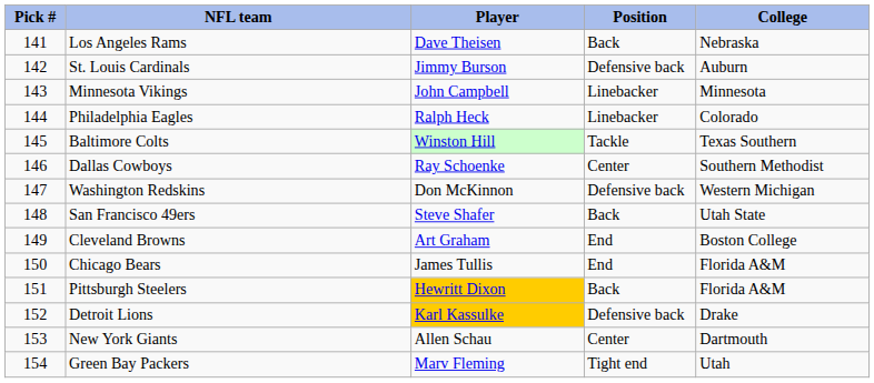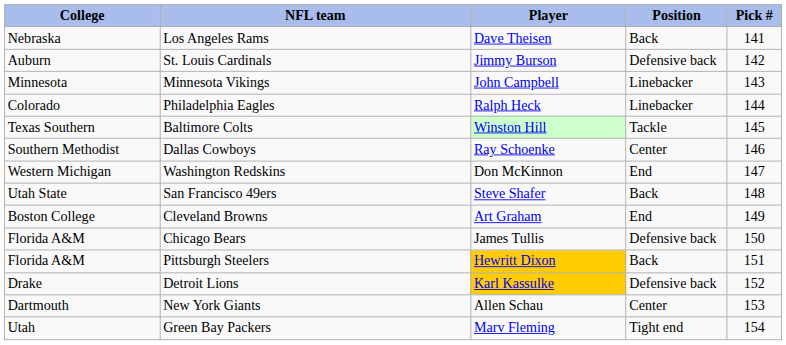 <table class="wikitable sortable sortable" style="width: 100%">
 <tr>
-<th style="background:#A8BDEC;" width=7%>Pick #</th>
+<th style="background:#A8BDEC;">College</th>
 <th width=40% style="background:#A8BDEC;">NFL team</th>
 <th width=20% style="background:#A8BDEC;">Player</th>
 <th width=13% style="background:#A8BDEC;">Position</th>
-<th style="background:#A8BDEC;">College</th>
+<th style="background:#A8BDEC;" width=7%>Pick #</th>
 </tr>
 <tr>
-<td align=center>141</td>
+<td>Nebraska</td>
 <td>Los Angeles Rams</td>
 <td><a href='#'>Dave Theisen</a></td>
 <td>Back</td>
-<td>Nebraska</td>
+<td align=center>141</td>
 </tr>
 <tr>
-<td align=center>142</td>
+<td>Auburn</td>
 <td>St. Louis Cardinals</td>
 <td><a href='#'>Jimmy Burson</a></td>
 <td>Defensive back</td>
-<td>Auburn</td>
+<td align=center>142</td>
 </tr>
 <tr>
-<td align=center>143</td>
+<td>Minnesota</td>
 <td>Minnesota Vikings</td>
 <td><a href='#'>John Campbell</a></td>
 <td>Linebacker</td>
-<td>Minnesota</td>
+<td align=center>143</td>
 </tr>
 <tr>
-<td align=center>144</td>
+<td>Colorado</td>
 <td>Philadelphia Eagles</td>
 <td><a href='#'>Ralph Heck</a></td>
 <td>Linebacker</td>
-<td>Colorado</td>
+<td align=center>144</td>
 </tr>
 <tr>
-<td align=center>145</td>
+<td>Texas Southern</td>
 <td>Baltimore Colts</td>
 <td bgcolor="#CCFFCC"><a href='#'>Winston Hill</a></td>
 <td>Tackle</td>
-<td>Texas Southern</td>
+<td align=center>145</td>
 </tr>
 <tr>
-<td align=center>146</td>
+<td>Southern Methodist</td>
 <td>Dallas Cowboys</td>
 <td><a href='#'>Ray Schoenke</a></td>
 <td>Center</td>
-<td>Southern Methodist</td>
+<td align=center>146</td>
 </tr>
 <tr>
-<td align=center>147</td>
+<td>Western Michigan</td>
 <td>Washington Redskins</td>
 <td>Don McKinnon</td>
-<td>Defensive back</td>
-<td>Western Michigan</td>
+<td>End</td>
+<td align=center>147</td>
 </tr>
 <tr>
-<td align=center>148</td>
+<td>Utah State</td>
 <td>San Francisco 49ers</td>
 <td><a href='#'>Steve Shafer</a></td>
 <td>Back</td>
-<td>Utah State</td>
+<td align=center>148</td>
 </tr>
 <tr>
-<td align=center>149</td>
+<td>Boston College</td>
 <td>Cleveland Browns</td>
 <td><a href='#'>Art Graham</a></td>
 <td>End</td>
-<td>Boston College</td>
+<td align=center>149</td>
 </tr>
 <tr>
-<td align=center>150</td>
+<td>Florida A&M</td>
 <td>Chicago Bears</td>
 <td>James Tullis</td>
-<td>End</td>
-<td>Florida A&M</td>
+<td>Defensive back</td>
+<td align=center>150</td>
 </tr>
 <tr>
-<td align=center>151</td>
+<td>Florida A&M</td>
 <td>Pittsburgh Steelers</td>
 <td bgcolor="#FFCC00"><a href='#'>Hewritt Dixon</a></td>
 <td>Back</td>
-<td>Florida A&M</td>
+<td align=center>151</td>
 </tr>
 <tr>
-<td align=center>152</td>
+<td>Drake</td>
 <td>Detroit Lions</td>
 <td bgcolor="#FFCC00"><a href='#'>Karl Kassulke</a></td>
 <td>Defensive back</td>
-<td>Drake</td>
+<td align=center>152</td>
 </tr>
 <tr>
-<td align=center>153</td>
+<td>Dartmouth</td>
 <td>New York Giants</td>
 <td>Allen Schau</td>
 <td>Center</td>
-<td>Dartmouth</td>
+<td align=center>153</td>
 </tr>
 <tr>
-<td align=center>154</td>
+<td>Utah</td>
 <td>Green Bay Packers</td>
 <td><a href='#'>Marv Fleming</a></td>
 <td>Tight end</td>
-<td>Utah</td>
+<td align=center>154</td>
 </tr>
 </table>
